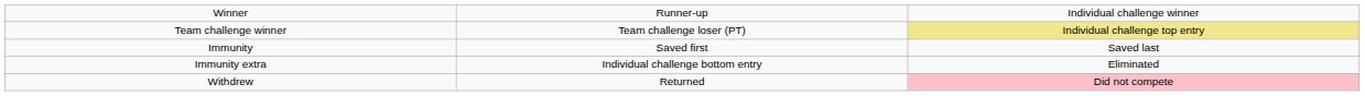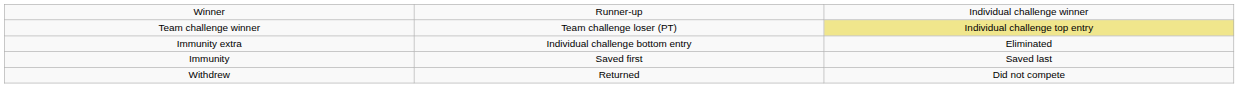 <table class="wikitable" style="text-align:center; width:100%; style="text-align:center">
 <tr>
 <td width=250> Winner</td>
 <td width=250> Runner-up</td>
 <td width=250> Individual challenge winner</td>
 </tr>
 <tr>
 <td> Team challenge winner</td>
 <td> Team challenge loser (PT)</td>
 <td style="background: khaki;"> Individual challenge top entry</td>
 </tr>
 <tr>
+<td> Immunity extra</td>
+<td> Individual challenge bottom entry</td>
+<td> Eliminated</td>
+</tr>
+<tr>
 <td> Immunity</td>
 <td> Saved first</td>
 <td> Saved last</td>
 </tr>
 <tr>
-<td> Immunity extra</td>
-<td> Individual challenge bottom entry</td>
-<td> Eliminated</td>
-</tr>
-<tr>
 <td> Withdrew</td>
 <td> Returned</td>
-<td style="background: pink;"> Did not compete</td>
+<td> Did not compete</td>
 </tr>
 </table>
